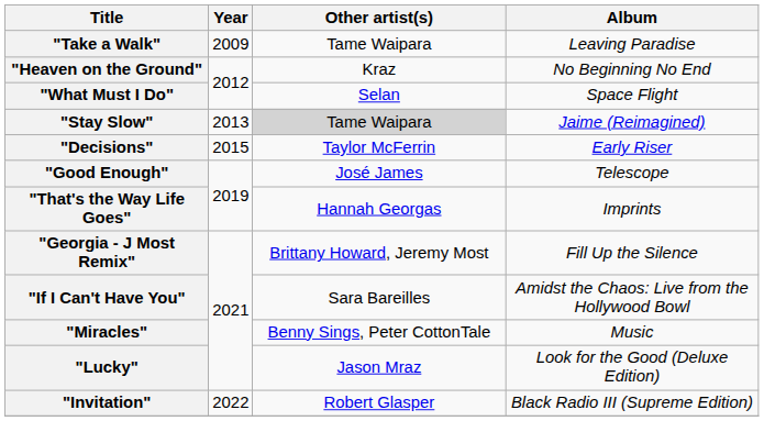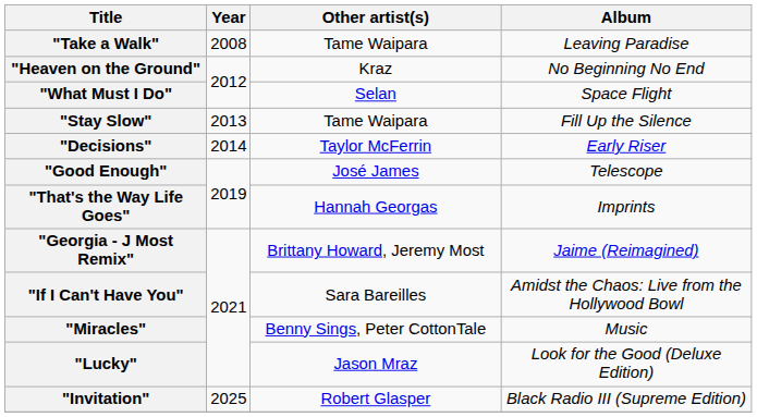 <table class="wikitable plainrowheaders" style="text-align:center;">
 <tr>
 <th scope="col" style="width:12em;">Title</th>
 <th scope="col" style="width:1em;">Year</th>
 <th scope="col" style="width:15em;">Other artist(s)</th>
 <th scope="col" style="width:15em;">Album</th>
 </tr>
 <tr>
 <th scope="row">"Take a Walk"</th>
-<td>2009</td>
+<td>2008</td>
 <td>Tame Waipara</td>
 <td><em>Leaving Paradise</em></td>
 </tr>
 <tr>
 <th scope="row">"Heaven on the Ground"</th>
 <td rowspan="2">2012</td>
 <td>Kraz</td>
 <td><em>No Beginning No End</em></td>
 </tr>
 <tr>
 <th scope="row">"What Must I Do"</th>
 <td><a href='#'>Selan</a></td>
 <td><em>Space Flight</em></td>
 </tr>
 <tr>
 <th scope="row">"Stay Slow"</th>
 <td>2013</td>
-<td style="background: lightgrey;">Tame Waipara</td>
-<td><em><a href='#'>Jaime (Reimagined)</a></em></td>
+<td>Tame Waipara</td>
+<td><em>Fill Up the Silence</em></td>
 </tr>
 <tr>
 <th scope="row">"Decisions"</th>
-<td>2015</td>
+<td>2014</td>
 <td><a href='#'>Taylor McFerrin</a></td>
 <td><em><a href='#'>Early Riser</a></em></td>
 </tr>
 <tr>
 <th scope="row">"Good Enough"</th>
 <td rowspan="2">2019</td>
 <td><a href='#'>José James</a></td>
 <td><em>Telescope</em></td>
 </tr>
 <tr>
 <th scope="row">"That's the Way Life Goes"</th>
 <td><a href='#'>Hannah Georgas</a></td>
 <td><em>Imprints</em></td>
 </tr>
 <tr>
 <th scope="row">"Georgia - J Most Remix"</th>
 <td rowspan="4">2021</td>
 <td><a href='#'>Brittany Howard</a>, Jeremy Most</td>
-<td><em>Fill Up the Silence</em></td>
+<td><em><a href='#'>Jaime (Reimagined)</a></em></td>
 </tr>
 <tr>
 <th scope="row">"If I Can't Have You"</th>
 <td>Sara Bareilles</td>
 <td><em>Amidst the Chaos: Live from the Hollywood Bowl</em></td>
 </tr>
 <tr>
 <th scope="row">"Miracles"</th>
 <td><a href='#'>Benny Sings</a>, Peter CottonTale</td>
 <td><em>Music</em></td>
 </tr>
 <tr>
 <th scope="row">"Lucky"</th>
 <td><a href='#'>Jason Mraz</a></td>
 <td><em>Look for the Good (Deluxe Edition)</em></td>
 </tr>
 <tr>
 <th>"Invitation"</th>
-<td>2022</td>
+<td>2025</td>
 <td><a href='#'>Robert Glasper</a></td>
 <td><em>Black Radio III (Supreme Edition)</em></td>
 </tr>
 <tr>
 </tr>
 </table>
